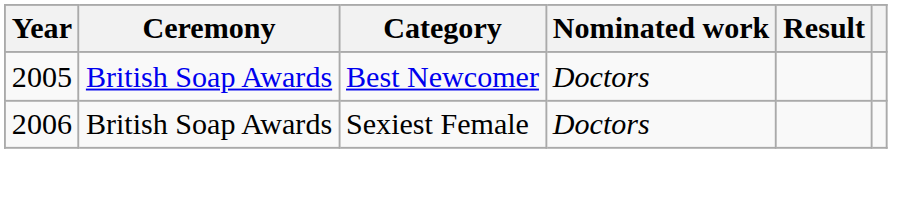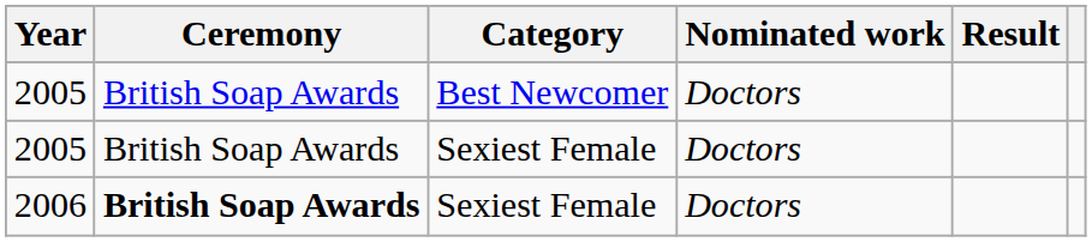 <table class="wikitable">
 <tr>
 <th>Year</th>
 <th>Ceremony</th>
 <th>Category</th>
 <th>Nominated work</th>
 <th>Result</th>
 <th></th>
 </tr>
 <tr>
 <td>2005</td>
 <td><a href='#'>British Soap Awards</a></td>
 <td><a href='#'>Best Newcomer</a></td>
 <td><em>Doctors</em></td>
 <td></td>
 <td align="center"></td>
 </tr>
 <tr>
-<td>2006</td>
+<td>2005</td>
 <td>British Soap Awards</td>
 <td>Sexiest Female</td>
 <td><em>Doctors</em></td>
 <td></td>
 <td align="center"></td>
 </tr>
+<tr>
+<td>2006</td>
+<td><strong>British Soap Awards</strong></td>
+<td>Sexiest Female</td>
+<td><em>Doctors</em></td>
+<td></td>
+<td align="center"></td>
+</tr>
 </table>
